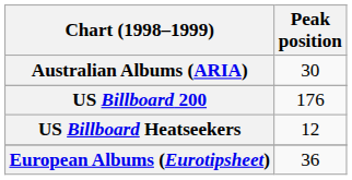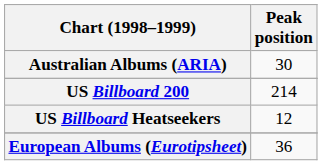 <table class="wikitable sortable plainrowheaders">
 <tr>
 <th>Chart (1998–1999)</th>
 <th>Peak<br>position</th>
 </tr>
 <tr>
 <th scope="row">Australian Albums (<a href='#'>ARIA</a>)</th>
 <td align="center">30</td>
 </tr>
 <tr>
 </tr>
 <tr>
 </tr>
 <tr>
 </tr>
 <tr>
 </tr>
 <tr>
 </tr>
 <tr>
 </tr>
 <tr>
 </tr>
 <tr>
 </tr>
 <tr>
 </tr>
 <tr>
 </tr>
 <tr>
 <th scope="row">US <a href='#'><em>Billboard</em> 200</a></th>
-<td align="center">176</td>
+<td align="center">214</td>
 </tr>
 <tr>
 <th scope="row">US <em><a href='#'>Billboard</a></em> Heatseekers</th>
 <td align="center">12</td>
 </tr>
 <tr>
 </tr>
 <tr>
 </tr>
 <tr>
 <th scope="row"><a href='#'>European Albums</a> (<em><a href='#'>Eurotipsheet</a></em>)</th>
 <td style="text-align:center;">36</td>
 </tr>
 </table>
